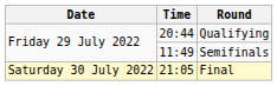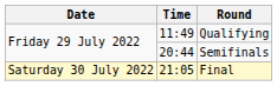 <table class="wikitable">
 <tr>
 <th>Date</th>
 <th>Time</th>
 <th>Round</th>
 </tr>
 <tr>
 <td rowspan=2>Friday 29 July 2022</td>
-<td>20:44</td>
+<td>11:49</td>
 <td>Qualifying</td>
 </tr>
 <tr>
-<td>11:49</td>
+<td>20:44</td>
 <td>Semifinals</td>
 </tr>
 <tr>
 <td style=background:lemonchiffon>Saturday 30 July 2022</td>
 <td style=background:lemonchiffon>21:05</td>
 <td style=background:lemonchiffon>Final</td>
 </tr>
 </table>
